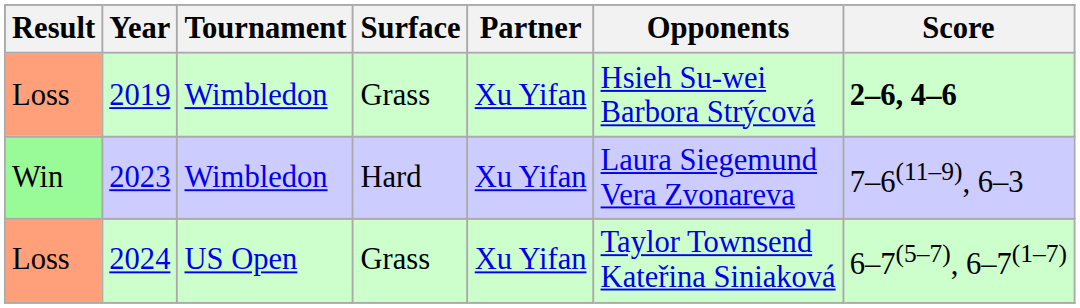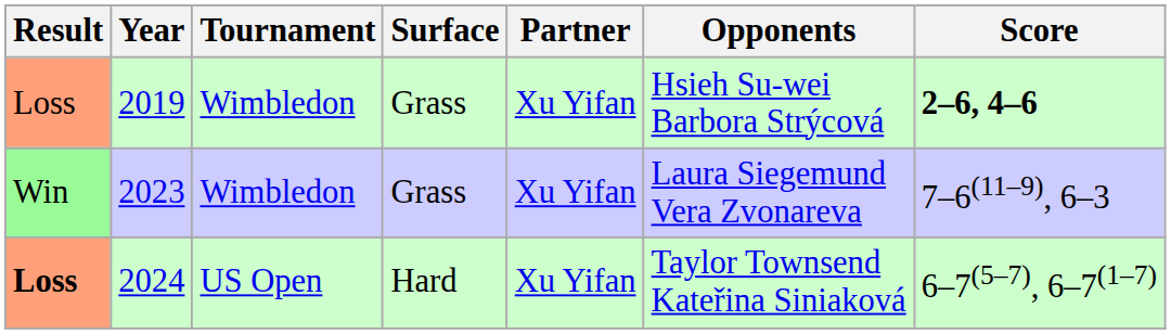 <table class="sortable wikitable">
 <tr>
 <th>Result</th>
 <th>Year</th>
 <th>Tournament</th>
 <th>Surface</th>
 <th>Partner</th>
 <th>Opponents</th>
 <th class="unsortable">Score</th>
 </tr>
 <tr style="background:#cfc;">
 <td style="background:#ffa07a;">Loss</td>
 <td><a href='#'>2019</a></td>
 <td><a href='#'>Wimbledon</a></td>
 <td>Grass</td>
 <td> <a href='#'>Xu Yifan</a></td>
 <td> <a href='#'>Hsieh Su-wei</a> <br>  <a href='#'>Barbora Strýcová</a></td>
 <td><strong>2–6, 4–6</strong></td>
 </tr>
 <tr style="background:#ccf;">
 <td style="background:#98fb98;">Win</td>
 <td><a href='#'>2023</a></td>
 <td><a href='#'>Wimbledon</a></td>
-<td>Hard</td>
+<td>Grass</td>
 <td> <a href='#'>Xu Yifan</a></td>
 <td> <a href='#'>Laura Siegemund</a> <br>  <a href='#'>Vera Zvonareva</a></td>
 <td>7–6<sup>(11–9)</sup>, 6–3</td>
 </tr>
 <tr style="background:#cfc;">
-<td style="background:#ffa07a;">Loss</td>
+<td style="background:#ffa07a;"><strong>Loss</strong></td>
 <td><a href='#'>2024</a></td>
 <td><a href='#'>US Open</a></td>
-<td>Grass</td>
+<td>Hard</td>
 <td> <a href='#'>Xu Yifan</a></td>
 <td> <a href='#'>Taylor Townsend</a> <br>  <a href='#'>Kateřina Siniaková</a></td>
 <td>6–7<sup>(5–7)</sup>, 6–7<sup>(1–7)</sup></td>
 </tr>
 </table>
